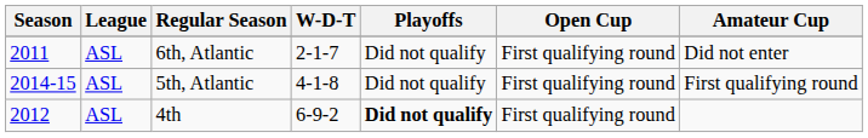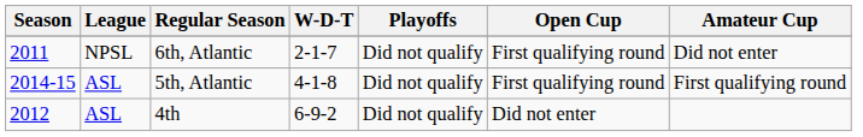 <table class="wikitable">
 <tr>
 <th>Season</th>
 <th>League</th>
 <th>Regular Season</th>
 <th>W-D-T</th>
 <th>Playoffs</th>
 <th>Open Cup</th>
 <th>Amateur Cup</th>
 </tr>
 <tr>
 </tr>
 <tr>
 <td><a href='#'>2011</a></td>
-<td><a href='#'>ASL</a></td>
+<td>NPSL</td>
 <td>6th, Atlantic</td>
 <td>2-1-7</td>
 <td>Did not qualify</td>
 <td>First qualifying round</td>
 <td>Did not enter</td>
 </tr>
 <tr>
 </tr>
 <tr>
 <td><a href='#'>2014-15</a></td>
 <td><a href='#'>ASL</a></td>
 <td>5th, Atlantic</td>
 <td>4-1-8</td>
 <td>Did not qualify</td>
 <td>First qualifying round</td>
 <td>First qualifying round</td>
 </tr>
 <tr>
 <td><a href='#'>2012</a></td>
 <td><a href='#'>ASL</a></td>
 <td>4th</td>
 <td>6-9-2</td>
-<td><strong>Did not qualify</strong></td>
-<td>First qualifying round</td>
+<td>Did not qualify</td>
+<td>Did not enter</td>
 <td></td>
 </tr>
 </table>
